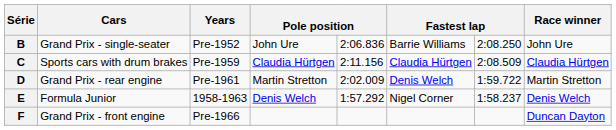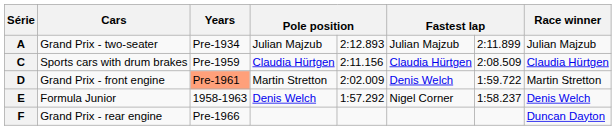 <table class="wikitable" style="font-size:90%">
 <tr>
 <th>Série</th>
 <th>Cars</th>
 <th>Years</th>
 <th colspan=2><br>Pole position</th>
 <th colspan=2><br>Fastest lap</th>
 <th>Race winner</th>
 </tr>
 <tr>
-<th>B</th>
-<td>Grand Prix - single-seater</td>
-<td>Pre-1952</td>
-<td align=left> John Ure</td>
-<td>2:06.836</td>
-<td align=left> Barrie Williams</td>
-<td>2:08.250</td>
-<td align=left> John Ure</td>
+<th>A</th>
+<td>Grand Prix - two-seater</td>
+<td>Pre-1934</td>
+<td align=left> Julian Majzub</td>
+<td>2:12.893</td>
+<td align=left> Julian Majzub</td>
+<td>2:11.899</td>
+<td align=left> Julian Majzub</td>
 </tr>
 <tr>
 <th>C</th>
 <td>Sports cars with drum brakes</td>
 <td>Pre-1959</td>
 <td align=left> <a href='#'>Claudia Hürtgen</a></td>
 <td>2:11.156</td>
 <td align=left> <a href='#'>Claudia Hürtgen</a></td>
 <td>2:08.509</td>
 <td align=left> <a href='#'>Claudia Hürtgen</a></td>
 </tr>
 <tr>
 <th>D</th>
-<td>Grand Prix - rear engine</td>
-<td>Pre-1961</td>
+<td>Grand Prix - front engine</td>
+<td style="background: lightsalmon;">Pre-1961</td>
 <td align=left> Martin Stretton</td>
 <td>2:02.009</td>
 <td align=left> <a href='#'>Denis Welch</a></td>
 <td>1:59.722</td>
 <td align=left> Martin Stretton</td>
 </tr>
 <tr>
 <th>E</th>
 <td>Formula Junior</td>
 <td>1958-1963</td>
 <td align=left> <a href='#'>Denis Welch</a></td>
 <td>1:57.292</td>
 <td align=left> Nigel Corner</td>
 <td>1:58.237</td>
 <td align=left> <a href='#'>Denis Welch</a></td>
 </tr>
 <tr>
 <th>F</th>
-<td>Grand Prix - front engine</td>
+<td>Grand Prix - rear engine</td>
 <td>Pre-1966</td>
 <td align=left></td>
 <td></td>
 <td align=left></td>
 <td></td>
 <td align=left> <a href='#'>Duncan Dayton</a></td>
 </tr>
 </table>
